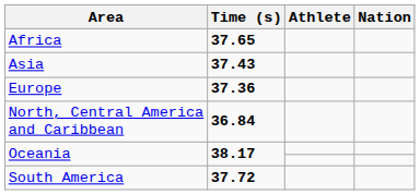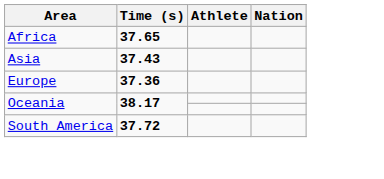 <table class="wikitable">
 <tr>
 <th>Area</th>
 <th>Time (s)</th>
 <th>Athlete</th>
 <th>Nation</th>
 </tr>
 <tr>
 <td><a href='#'>Africa</a> </td>
 <td><strong>37.65</strong></td>
 <td></td>
 <td></td>
 </tr>
 <tr>
 <td><a href='#'>Asia</a> </td>
 <td><strong>37.43</strong></td>
 <td></td>
 <td></td>
 </tr>
 <tr>
 <td><a href='#'>Europe</a> </td>
 <td><strong>37.36</strong></td>
 <td></td>
 <td></td>
 </tr>
 <tr>
-<td><a href='#'>North, Central America<br> and Caribbean</a> </td>
-<td><strong>36.84</strong> </td>
-<td></td>
-<td></td>
-</tr>
-<tr>
 <td rowspan=2><a href='#'>Oceania</a> </td>
 <td rowspan=2><strong>38.17</strong></td>
 <td></td>
 <td></td>
 </tr>
 <tr>
 <td></td>
 <td></td>
 </tr>
 <tr>
 <td><a href='#'>South America</a> </td>
 <td><strong>37.72</strong></td>
 <td></td>
 <td></td>
 </tr>
 </table>
